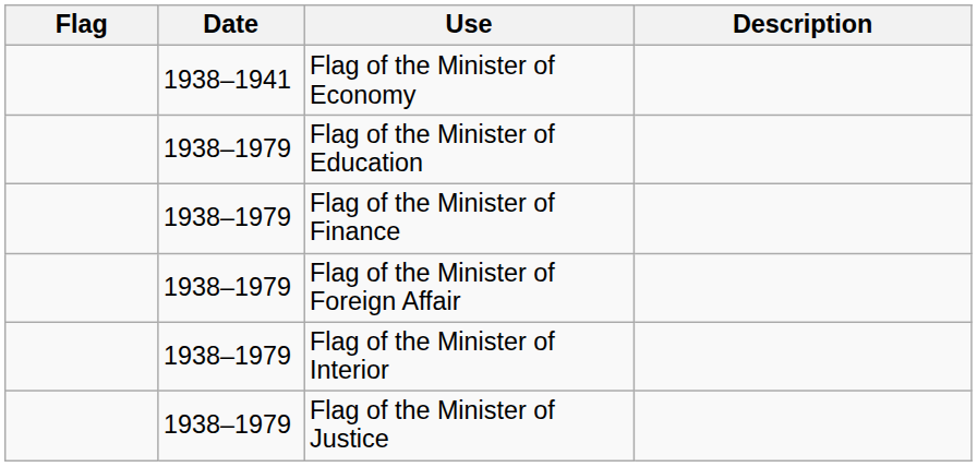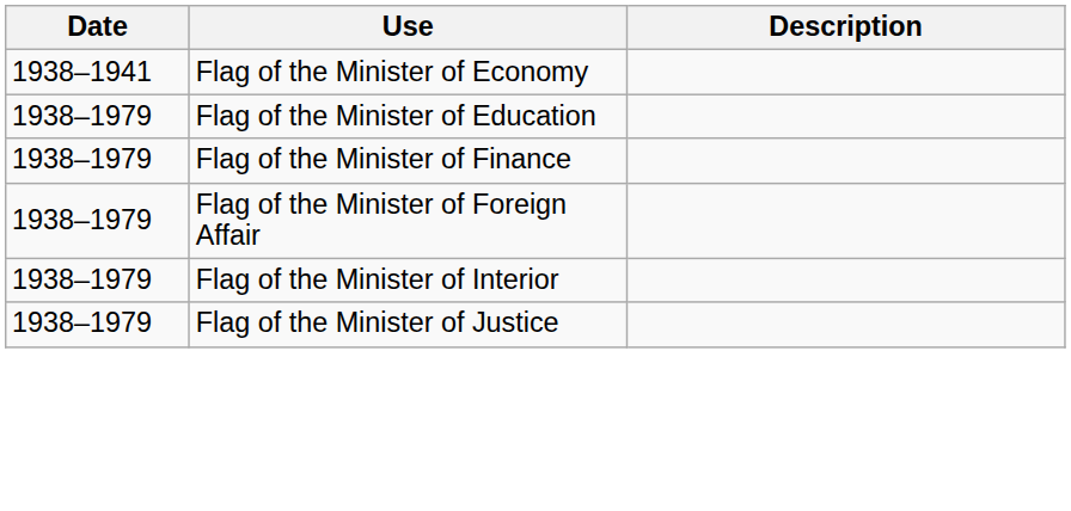 <table class="wikitable">
 <tr>
-<th width="110">Flag</th>
 <th width="100">Date</th>
 <th width="250">Use</th>
 <th width="250">Description</th>
 </tr>
 <tr>
-<td></td>
 <td>1938–1941</td>
 <td>Flag of the Minister of Economy</td>
 <td></td>
 </tr>
 <tr>
-<td></td>
 <td>1938–1979</td>
 <td>Flag of the Minister of Education</td>
 <td></td>
 </tr>
 <tr>
-<td></td>
 <td>1938–1979</td>
 <td>Flag of the Minister of Finance</td>
 <td></td>
 </tr>
 <tr>
-<td></td>
 <td>1938–1979</td>
 <td>Flag of the Minister of Foreign Affair</td>
 <td></td>
 </tr>
 <tr>
-<td></td>
 <td>1938–1979</td>
 <td>Flag of the Minister of Interior</td>
 <td></td>
 </tr>
 <tr>
-<td></td>
 <td>1938–1979</td>
 <td>Flag of the Minister of Justice</td>
 <td></td>
 </tr>
 </table>
